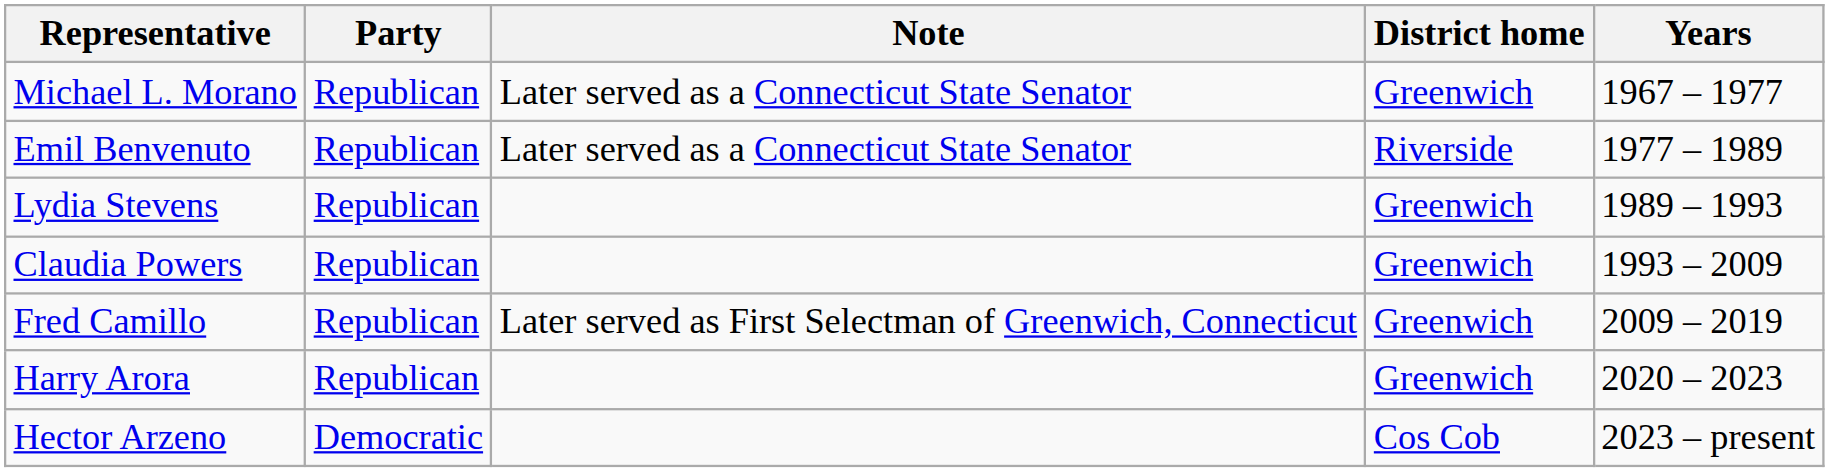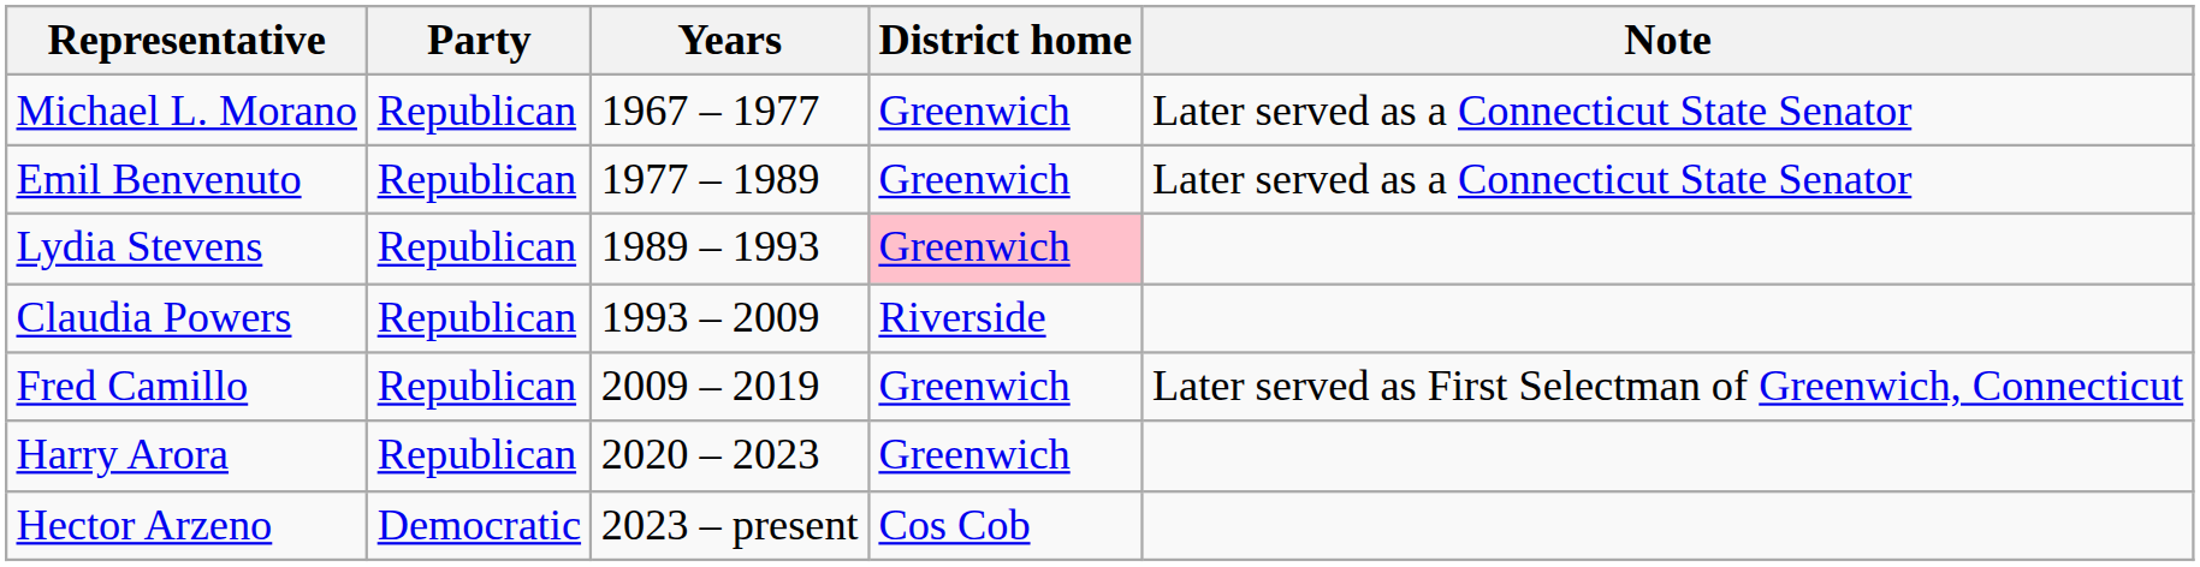 <table class=wikitable>
 <tr valign=bottom>
 <th>Representative</th>
 <th>Party</th>
+<th>Years</th>
+<th>District home</th>
 <th>Note</th>
-<th>District home</th>
-<th>Years</th>
 </tr>
 <tr>
 <td><a href='#'>Michael L. Morano</a></td>
 <td><a href='#'>Republican</a></td>
+<td>1967 – 1977</td>
+<td><a href='#'>Greenwich</a></td>
 <td>Later served as a <a href='#'>Connecticut State Senator</a></td>
-<td><a href='#'>Greenwich</a></td>
-<td>1967 – 1977</td>
 </tr>
 <tr>
 <td><a href='#'>Emil Benvenuto</a></td>
 <td><a href='#'>Republican</a></td>
+<td>1977 – 1989</td>
+<td><a href='#'>Greenwich</a></td>
 <td>Later served as a <a href='#'>Connecticut State Senator</a></td>
-<td><a href='#'>Riverside</a></td>
-<td>1977 – 1989</td>
 </tr>
 <tr>
 <td><a href='#'>Lydia Stevens</a></td>
 <td><a href='#'>Republican</a></td>
+<td>1989 – 1993</td>
+<td style="background: pink;"><a href='#'>Greenwich</a></td>
 <td></td>
-<td><a href='#'>Greenwich</a></td>
-<td>1989 – 1993</td>
 </tr>
 <tr>
 <td><a href='#'>Claudia Powers</a></td>
 <td><a href='#'>Republican</a></td>
+<td>1993 – 2009</td>
+<td><a href='#'>Riverside</a></td>
 <td></td>
-<td><a href='#'>Greenwich</a></td>
-<td>1993 – 2009</td>
 </tr>
 <tr>
 <td><a href='#'>Fred Camillo</a></td>
 <td><a href='#'>Republican</a></td>
+<td>2009 – 2019</td>
+<td><a href='#'>Greenwich</a></td>
 <td>Later served as First Selectman of <a href='#'>Greenwich, Connecticut</a></td>
-<td><a href='#'>Greenwich</a></td>
-<td>2009 – 2019</td>
 </tr>
 <tr>
 <td><a href='#'>Harry Arora</a></td>
 <td><a href='#'>Republican</a></td>
+<td>2020 – 2023</td>
+<td><a href='#'>Greenwich</a></td>
 <td></td>
-<td><a href='#'>Greenwich</a></td>
-<td>2020 – 2023</td>
 </tr>
 <tr>
 <td><a href='#'>Hector Arzeno</a></td>
 <td><a href='#'>Democratic</a></td>
+<td>2023 – present</td>
+<td><a href='#'>Cos Cob</a></td>
 <td></td>
-<td><a href='#'>Cos Cob</a></td>
-<td>2023 – present</td>
 </tr>
 </table>
